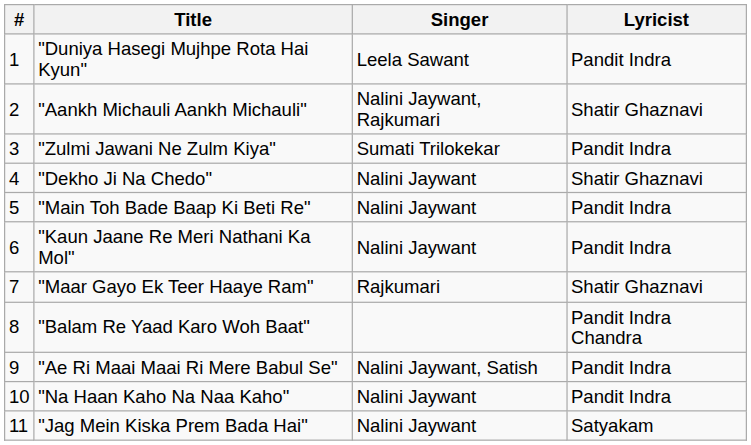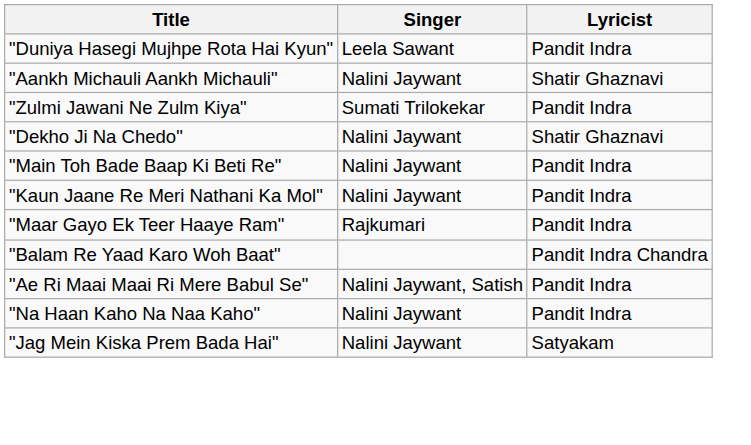 <table class="wikitable" style="font-size:95%;">
 <tr>
-<th>#</th>
 <th>Title</th>
 <th>Singer</th>
 <th>Lyricist</th>
 </tr>
 <tr>
-<td>1</td>
 <td>"Duniya Hasegi Mujhpe Rota Hai Kyun"</td>
 <td>Leela Sawant</td>
 <td>Pandit Indra</td>
 </tr>
 <tr>
-<td>2</td>
 <td>"Aankh Michauli Aankh Michauli"</td>
-<td>Nalini Jaywant, Rajkumari</td>
+<td>Nalini Jaywant</td>
 <td>Shatir Ghaznavi</td>
 </tr>
 <tr>
-<td>3</td>
 <td>"Zulmi Jawani Ne Zulm Kiya"</td>
 <td>Sumati Trilokekar</td>
 <td>Pandit Indra</td>
 </tr>
 <tr>
-<td>4</td>
 <td>"Dekho Ji Na Chedo"</td>
 <td>Nalini Jaywant</td>
 <td>Shatir Ghaznavi</td>
 </tr>
 <tr>
-<td>5</td>
 <td>"Main Toh Bade Baap Ki Beti Re"</td>
 <td>Nalini Jaywant</td>
 <td>Pandit Indra</td>
 </tr>
 <tr>
-<td>6</td>
 <td>"Kaun Jaane Re Meri Nathani Ka Mol"</td>
 <td>Nalini Jaywant</td>
 <td>Pandit Indra</td>
 </tr>
 <tr>
-<td>7</td>
 <td>"Maar Gayo Ek Teer Haaye Ram"</td>
 <td>Rajkumari</td>
-<td>Shatir Ghaznavi</td>
+<td>Pandit Indra</td>
 </tr>
 <tr>
-<td>8</td>
 <td>"Balam Re Yaad Karo Woh Baat"</td>
 <td></td>
 <td>Pandit Indra Chandra</td>
 </tr>
 <tr>
-<td>9</td>
 <td>"Ae Ri Maai Maai Ri Mere Babul Se"</td>
 <td>Nalini Jaywant, Satish</td>
 <td>Pandit Indra</td>
 </tr>
 <tr>
-<td>10</td>
 <td>"Na Haan Kaho Na Naa Kaho"</td>
 <td>Nalini Jaywant</td>
 <td>Pandit Indra</td>
 </tr>
 <tr>
-<td>11</td>
 <td>"Jag Mein Kiska Prem Bada Hai"</td>
 <td>Nalini Jaywant</td>
 <td>Satyakam</td>
 </tr>
 </table>
